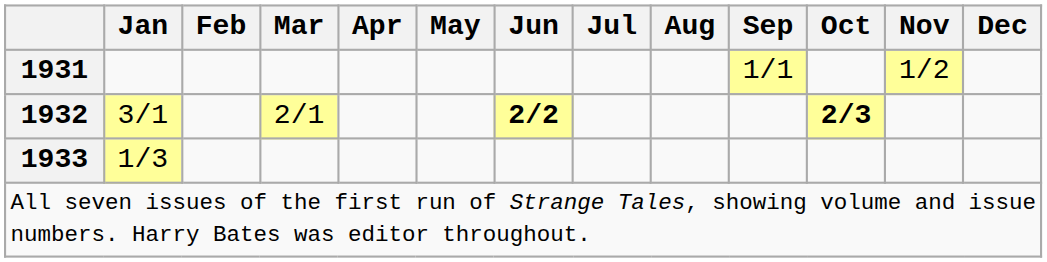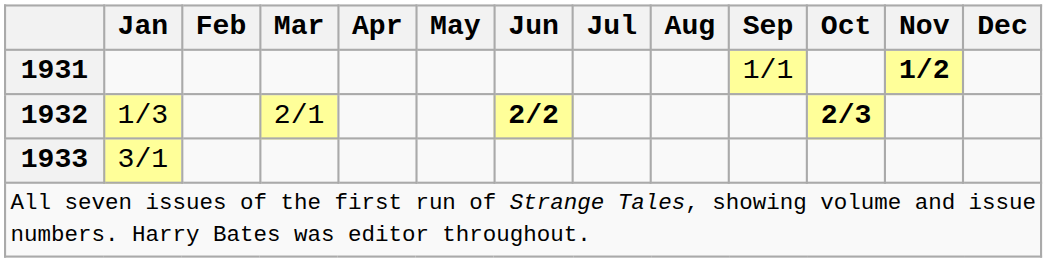 <table class="wikitable" style="font-size: 10pt; line-height: 11pt; margin-right: 2em; text-align: center; float: left">
 <tr>
 <th></th>
 <th>Jan</th>
 <th>Feb</th>
 <th>Mar</th>
 <th>Apr</th>
 <th>May</th>
 <th>Jun</th>
 <th>Jul</th>
 <th>Aug</th>
 <th>Sep</th>
 <th>Oct</th>
 <th>Nov</th>
 <th>Dec</th>
 </tr>
 <tr>
 <th>1931</th>
 <td></td>
 <td></td>
 <td></td>
 <td></td>
 <td></td>
 <td></td>
 <td></td>
 <td></td>
 <td bgcolor=#ffff99>1/1</td>
 <td></td>
-<td bgcolor=#ffff99>1/2</td>
+<td bgcolor=#ffff99><strong>1/2</strong></td>
 <td></td>
 </tr>
 <tr>
 <th>1932</th>
-<td bgcolor=#ffff99>3/1</td>
+<td bgcolor=#ffff99>1/3</td>
 <td></td>
 <td bgcolor=#ffff99>2/1</td>
 <td></td>
 <td></td>
 <td bgcolor=#ffff99><strong>2/2</strong></td>
 <td></td>
 <td></td>
 <td></td>
 <td bgcolor=#ffff99><strong>2/3</strong></td>
 <td></td>
 <td></td>
 </tr>
 <tr>
 <th>1933</th>
-<td bgcolor=#ffff99>1/3</td>
+<td bgcolor=#ffff99>3/1</td>
 <td></td>
 <td></td>
 <td></td>
 <td></td>
 <td></td>
 <td></td>
 <td></td>
 <td></td>
 <td></td>
 <td></td>
 <td></td>
 </tr>
 <tr>
 <td colspan="13" style="font-size: 8pt; text-align:left">All seven issues of the first run of <em>Strange Tales</em>, showing volume and issue<br>numbers.  Harry Bates was editor throughout.</td>
 </tr>
 </table>
